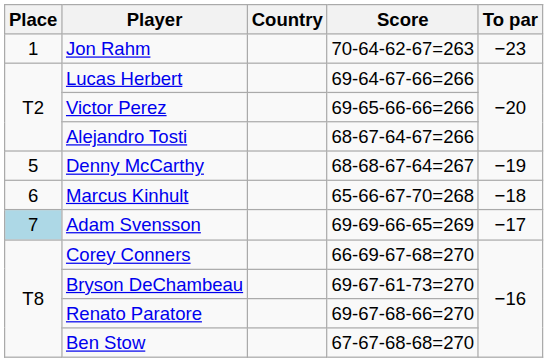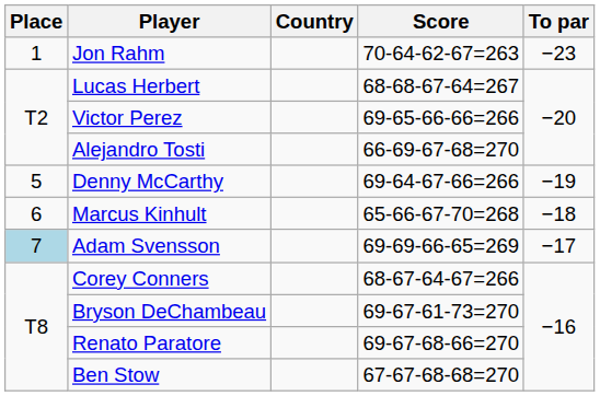 <table class="wikitable" style="font-size:95%;">
 <tr>
 <th>Place</th>
 <th>Player</th>
 <th>Country</th>
 <th>Score</th>
 <th>To par</th>
 </tr>
 <tr>
 <td align=center>1</td>
 <td><a href='#'>Jon Rahm</a></td>
 <td></td>
 <td>70-64-62-67=263</td>
 <td align=center>−23</td>
 </tr>
 <tr>
 <td align=center rowspan=3>T2</td>
 <td><a href='#'>Lucas Herbert</a></td>
 <td></td>
-<td>69-64-67-66=266</td>
+<td>68-68-67-64=267</td>
 <td align=center rowspan=3>−20</td>
 </tr>
 <tr>
 <td><a href='#'>Victor Perez</a></td>
 <td></td>
 <td>69-65-66-66=266</td>
 </tr>
 <tr>
 <td><a href='#'>Alejandro Tosti</a></td>
 <td></td>
-<td>68-67-64-67=266</td>
+<td>66-69-67-68=270</td>
 </tr>
 <tr>
 <td align=center>5</td>
 <td><a href='#'>Denny McCarthy</a></td>
 <td></td>
-<td>68-68-67-64=267</td>
+<td>69-64-67-66=266</td>
 <td align=center>−19</td>
 </tr>
 <tr>
 <td align=center>6</td>
 <td><a href='#'>Marcus Kinhult</a></td>
 <td></td>
 <td>65-66-67-70=268</td>
 <td align=center>−18</td>
 </tr>
 <tr>
 <td align=center style="background: lightblue;">7</td>
 <td><a href='#'>Adam Svensson</a></td>
 <td></td>
 <td>69-69-66-65=269</td>
 <td align=center>−17</td>
 </tr>
 <tr>
 <td align=center rowspan=4>T8</td>
 <td><a href='#'>Corey Conners</a></td>
 <td></td>
-<td>66-69-67-68=270</td>
+<td>68-67-64-67=266</td>
 <td align=center rowspan=4>−16</td>
 </tr>
 <tr>
 <td><a href='#'>Bryson DeChambeau</a></td>
 <td></td>
 <td>69-67-61-73=270</td>
 </tr>
 <tr>
 <td><a href='#'>Renato Paratore</a></td>
 <td></td>
 <td>69-67-68-66=270</td>
 </tr>
 <tr>
 <td><a href='#'>Ben Stow</a></td>
 <td></td>
 <td>67-67-68-68=270</td>
 </tr>
 </table>
